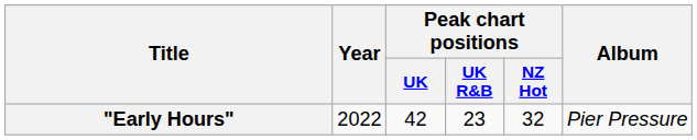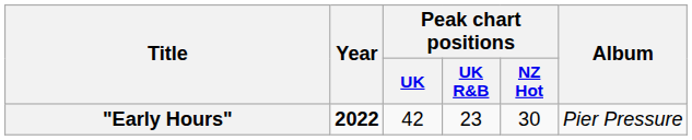 <table class="wikitable plainrowheaders" style="text-align:center;">
 <tr>
 <th scope="col" rowspan="2" style="width:16em;">Title</th>
 <th scope="col" rowspan="2">Year</th>
 <th scope="col" colspan="3">Peak chart positions</th>
 <th scope="col" rowspan="2">Album</th>
 </tr>
 <tr>
 <th scope="col" style="width:3em;font-size:85%;"><a href='#'>UK</a><br></th>
 <th scope="col" style="width:3em;font-size:85%;"><a href='#'>UK<br>R&B</a><br></th>
 <th scope="col" style="width:3em;font-size:85%;"><a href='#'>NZ<br>Hot</a><br></th>
 </tr>
 <tr>
 <th scope="row">"Early Hours"</th>
-<td>2022</td>
+<td><strong>2022</strong></td>
 <td>42</td>
 <td>23</td>
-<td>32</td>
+<td>30</td>
 <td><em>Pier Pressure</em></td>
 </tr>
 </table>
